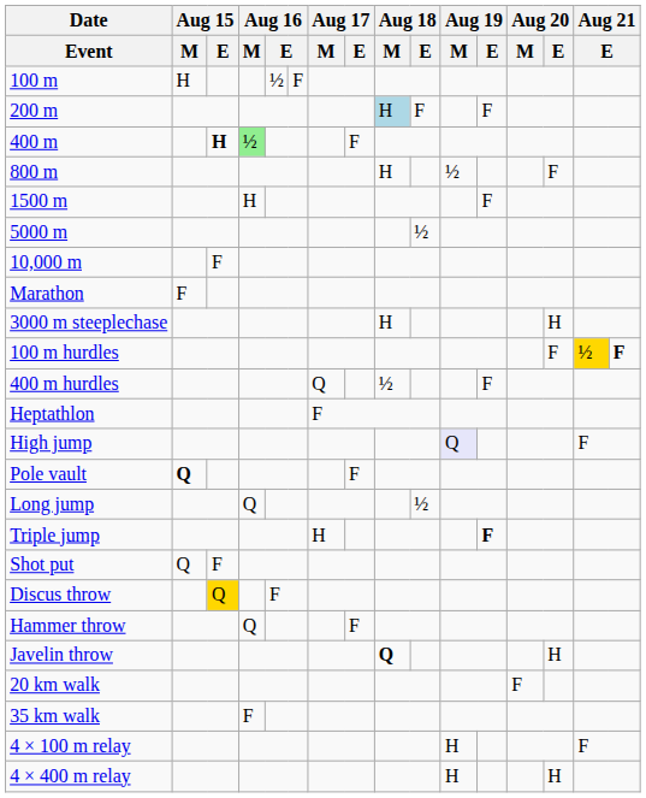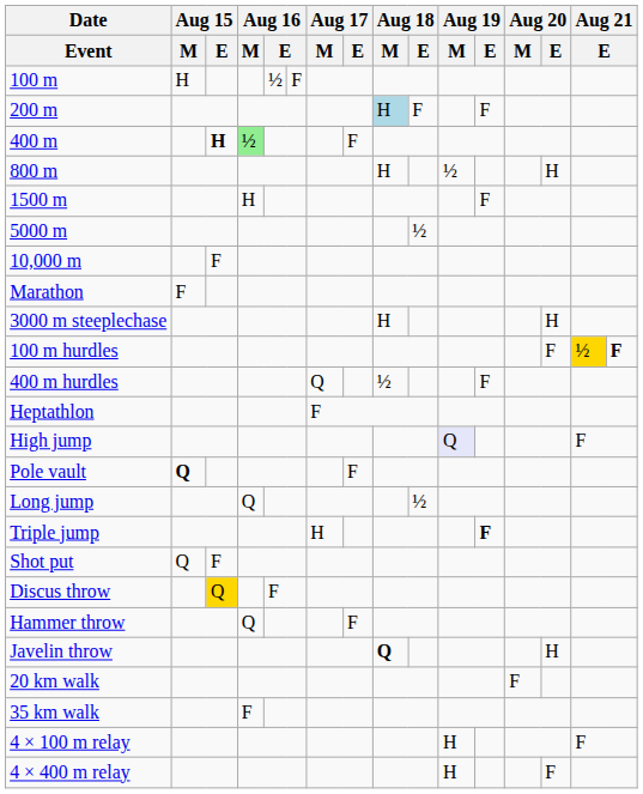 <table class="wikitable athletics-schedule">
 <tr>
 <th scope="row">Date</th>
 <th scope="col" colspan="2">Aug 15</th>
 <th scope="col" colspan="3">Aug 16</th>
 <th scope="col" colspan="3">Aug 17</th>
 <th scope="col" colspan="2">Aug 18</th>
 <th scope="col" colspan="2">Aug 19</th>
 <th scope="col" colspan="2">Aug 20</th>
 <th scope="col" colspan="2">Aug 21</th>
 </tr>
 <tr>
 <th scope="col">Event</th>
 <th scope="col">M</th>
 <th scope="col">E</th>
 <th scope="col">M</th>
 <th scope="col" colspan="2">E</th>
 <th scope="col">M</th>
 <th scope="col" colspan="2">E</th>
 <th scope="col">M</th>
 <th scope="col">E</th>
 <th scope="col">M</th>
 <th scope="col">E</th>
 <th scope="col">M</th>
 <th scope="col">E</th>
 <th scope="col" colspan="2">E</th>
 </tr>
 <tr>
 <td class="event"><a href='#'>100 m</a></td>
 <td class="heats">H</td>
 <td></td>
 <td></td>
 <td class="semifinals">½</td>
 <td class="final">F</td>
 <td colspan="3"></td>
 <td colspan="2"></td>
 <td colspan="2"></td>
 <td colspan="2"></td>
 <td colspan="2"></td>
 </tr>
 <tr>
 <td class="event"><a href='#'>200 m</a></td>
 <td colspan="2"></td>
 <td colspan="3"></td>
 <td colspan="3"></td>
 <td class="heats" style="background: lightblue;">H</td>
 <td class="final">F</td>
 <td></td>
 <td class="final">F</td>
 <td colspan="2"></td>
 <td colspan="2"></td>
 </tr>
 <tr>
 <td class="event"><a href='#'>400 m</a></td>
 <td></td>
 <td class="heats"><strong>H</strong></td>
 <td class="semifinals" style="background: lightgreen;">½</td>
 <td colspan="2"></td>
 <td></td>
 <td colspan="2" class="final">F</td>
 <td colspan="2"></td>
 <td colspan="2"></td>
 <td colspan="2"></td>
 <td colspan="2"></td>
 </tr>
 <tr>
 <td class="event"><a href='#'>800 m</a></td>
 <td colspan="2"></td>
 <td colspan="3"></td>
 <td colspan="3"></td>
 <td class="heats">H</td>
 <td></td>
 <td class="semifinals">½</td>
 <td></td>
 <td></td>
-<td class="final">F</td>
+<td class="heats">H</td>
 <td colspan="2"></td>
 </tr>
 <tr>
 <td class="event"><a href='#'>1500 m</a></td>
 <td colspan="2"></td>
 <td class="heats">H</td>
 <td colspan="2"></td>
 <td colspan="3"></td>
 <td colspan="2"></td>
 <td></td>
 <td class="final">F</td>
 <td colspan="2"></td>
 <td colspan="2"></td>
 </tr>
 <tr>
 <td class="event"><a href='#'>5000 m</a></td>
 <td colspan="2"></td>
 <td colspan="3"></td>
 <td colspan="3"></td>
 <td></td>
 <td class="semifinals">½</td>
 <td colspan="2"></td>
 <td colspan="2"></td>
 <td colspan="2"></td>
 </tr>
 <tr>
 <td class="event"><a href='#'>10,000 m</a></td>
 <td></td>
 <td class="final">F</td>
 <td colspan="3"></td>
 <td colspan="3"></td>
 <td colspan="2"></td>
 <td colspan="2"></td>
 <td colspan="2"></td>
 <td colspan="2"></td>
 </tr>
 <tr>
 <td class="event"><a href='#'>Marathon</a></td>
 <td class="final">F</td>
 <td></td>
 <td colspan="3"></td>
 <td colspan="3"></td>
 <td colspan="2"></td>
 <td colspan="2"></td>
 <td colspan="2"></td>
 <td colspan="2"></td>
 </tr>
 <tr>
 <td class="event"><a href='#'>3000 m steeplechase</a></td>
 <td colspan="2"></td>
 <td colspan="3"></td>
 <td colspan="3"></td>
 <td class="heats">H</td>
 <td></td>
 <td colspan="2"></td>
 <td></td>
 <td class="heats">H</td>
 <td colspan="2"></td>
 </tr>
 <tr>
 <td class="event"><a href='#'>100 m hurdles</a></td>
 <td colspan="2"></td>
 <td colspan="3"></td>
 <td colspan="3"></td>
 <td colspan="2"></td>
 <td colspan="2"></td>
 <td></td>
 <td class="final">F</td>
 <td class="semifinals" style="background: gold;">½</td>
 <td class="final"><strong>F</strong></td>
 </tr>
 <tr>
 <td class="event"><a href='#'>400 m hurdles</a></td>
 <td colspan="2"></td>
 <td colspan="3 "></td>
 <td class="qualifiers">Q</td>
 <td colspan="2"></td>
 <td class="semifinals">½</td>
 <td></td>
 <td></td>
 <td class="final">F</td>
 <td colspan="2"></td>
 <td colspan="2"></td>
 </tr>
 <tr>
 <td class="event"><a href='#'>Heptathlon</a></td>
 <td colspan="2"></td>
 <td colspan="3"></td>
 <td colspan="5" class="final">F</td>
 <td colspan="2"></td>
 <td colspan="2"></td>
 <td colspan="2"></td>
 </tr>
 <tr>
 <td class="event"><a href='#'>High jump</a></td>
 <td colspan="2"></td>
 <td colspan="3"></td>
 <td colspan="3"></td>
 <td colspan="2"></td>
 <td class="qualifiers" style="background: lavender;">Q</td>
 <td></td>
 <td colspan="2"></td>
 <td colspan="2" class="final">F</td>
 </tr>
 <tr>
 <td class="event"><a href='#'>Pole vault</a></td>
 <td class="qualifiers"><strong>Q</strong></td>
 <td></td>
 <td colspan="3"></td>
 <td></td>
 <td colspan="2" class="final">F</td>
 <td colspan="2"></td>
 <td colspan="2"></td>
 <td colspan="2"></td>
 </tr>
 <tr>
 <td class="event"><a href='#'>Long jump</a></td>
 <td colspan="2"></td>
 <td class="qualifiers">Q</td>
 <td colspan="2"></td>
 <td colspan="3"></td>
 <td></td>
 <td class="semifinals">½</td>
 <td colspan="2"></td>
 <td colspan="2"></td>
 <td colspan="2"></td>
 </tr>
 <tr>
 <td class="event"><a href='#'>Triple jump</a></td>
 <td colspan="2"></td>
 <td colspan="3"></td>
 <td class="heats">H</td>
 <td colspan="2"></td>
 <td colspan="2"></td>
 <td></td>
 <td class="final"><strong>F</strong></td>
 <td colspan="2"></td>
 <td colspan="2"></td>
 </tr>
 <tr>
 <td class="event"><a href='#'>Shot put</a></td>
 <td class="qualifiers">Q</td>
 <td class="final">F</td>
 <td colspan="3"></td>
 <td colspan="3"></td>
 <td colspan="2"></td>
 <td colspan="2"></td>
 <td colspan="2"></td>
 <td colspan="2"></td>
 </tr>
 <tr>
 <td class="event"><a href='#'>Discus throw</a></td>
 <td></td>
 <td class="qualifiers" style="background: gold;">Q</td>
 <td></td>
 <td colspan="2" class="final">F</td>
 <td colspan="3"></td>
 <td colspan="2"></td>
 <td colspan="2"></td>
 <td colspan="2"></td>
 <td colspan="2"></td>
 </tr>
 <tr>
 <td class="event"><a href='#'>Hammer throw</a></td>
 <td colspan="2"></td>
 <td class="qualifiers">Q</td>
 <td colspan="2"></td>
 <td></td>
 <td colspan="2" class="final">F</td>
 <td colspan="2"></td>
 <td colspan="2"></td>
 <td colspan="2"></td>
 <td colspan="2"></td>
 </tr>
 <tr>
 <td class="event"><a href='#'>Javelin throw</a></td>
 <td colspan="2"></td>
 <td colspan="3"></td>
 <td colspan="3"></td>
 <td class="qualifiers"><strong>Q</strong></td>
 <td></td>
 <td colspan="2"></td>
 <td></td>
 <td class="heats">H</td>
 <td colspan="2"></td>
 </tr>
 <tr>
 <td class="event"><a href='#'>20 km walk</a></td>
 <td colspan="2"></td>
 <td colspan="3"></td>
 <td colspan="3"></td>
 <td colspan="2"></td>
 <td colspan="2"></td>
 <td class="final">F</td>
 <td></td>
 <td colspan="2"></td>
 </tr>
 <tr>
 <td class="event"><a href='#'>35 km walk</a></td>
 <td colspan="2"></td>
 <td class="final">F</td>
 <td colspan="2"></td>
 <td colspan="3"></td>
 <td colspan="2"></td>
 <td colspan="2"></td>
 <td colspan="2"></td>
 <td colspan="2"></td>
 </tr>
 <tr>
 <td class="event"><a href='#'>4 × 100 m relay</a></td>
 <td colspan="2"></td>
 <td colspan="3"></td>
 <td colspan="3"></td>
 <td colspan="2"></td>
 <td class="heats">H</td>
 <td></td>
 <td colspan="2"></td>
 <td colspan="2" class="final">F</td>
 </tr>
 <tr>
 <td class="event"><a href='#'>4 × 400 m relay</a></td>
 <td colspan="2"></td>
 <td colspan="3"></td>
 <td colspan="3"></td>
 <td colspan="2"></td>
 <td class="heats">H</td>
 <td></td>
 <td></td>
-<td class="heats">H</td>
+<td class="final">F</td>
 <td colspan="2"></td>
 </tr>
 </table>
